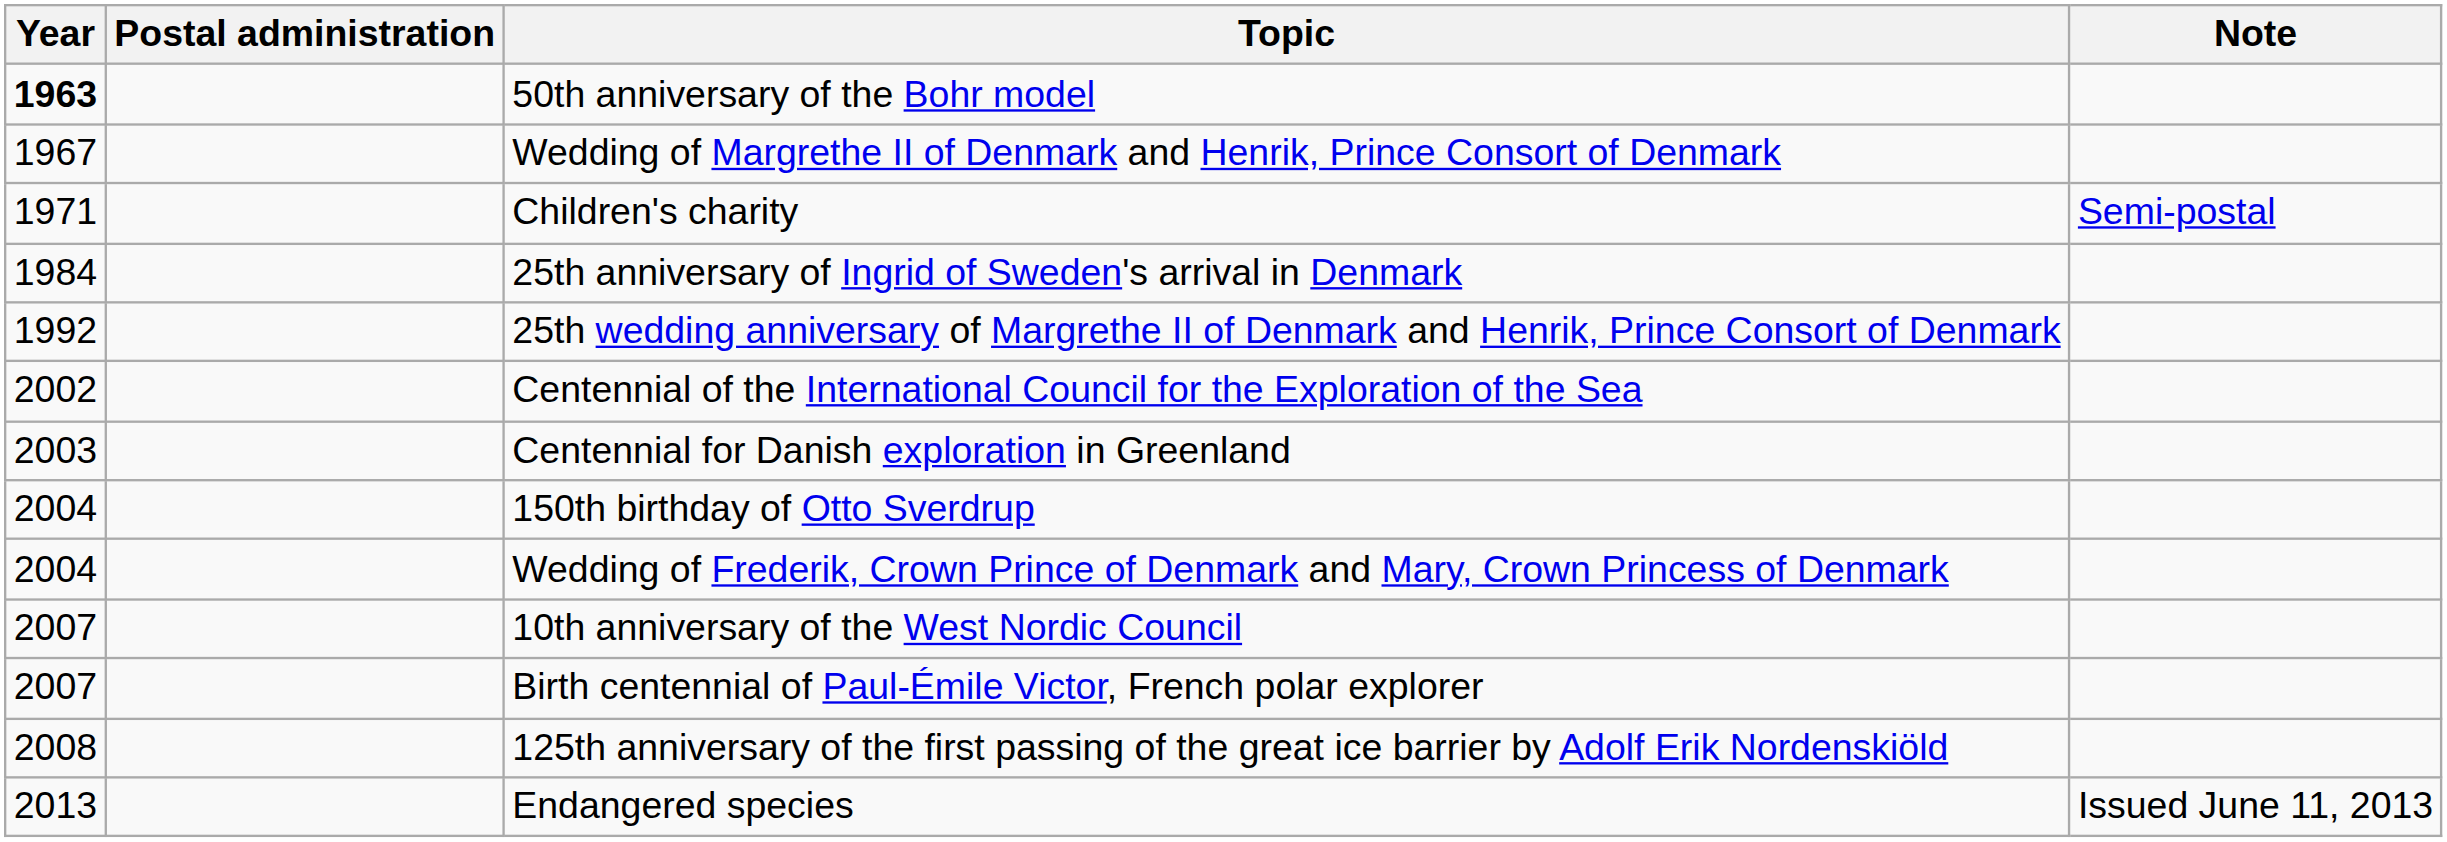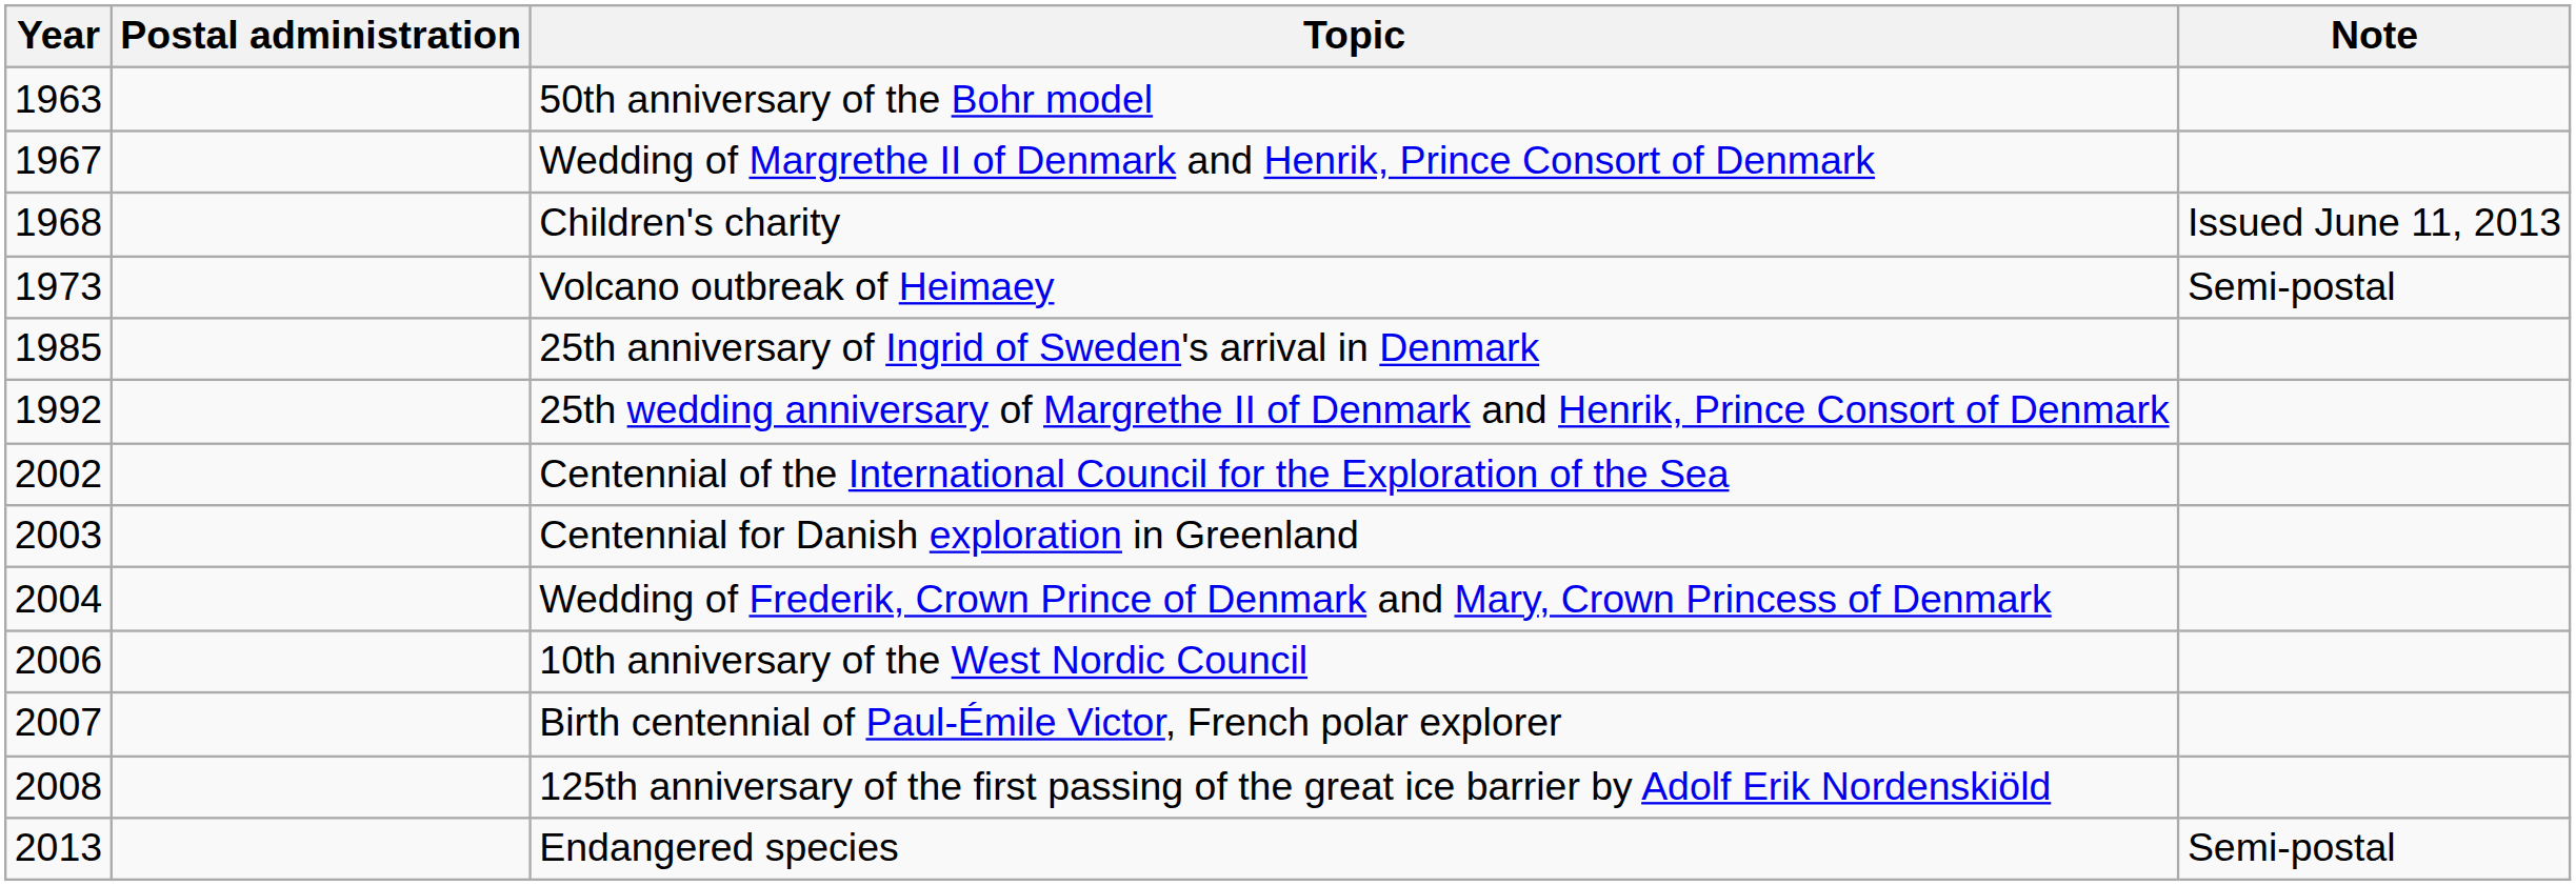 <table class="wikitable">
 <tr>
 <th>Year</th>
 <th>Postal administration</th>
 <th>Topic</th>
 <th>Note</th>
 </tr>
 <tr>
-<td><strong>1963</strong></td>
+<td>1963</td>
 <td></td>
 <td>50th anniversary of the <a href='#'>Bohr model</a></td>
 <td></td>
 </tr>
 <tr>
 <td>1967</td>
 <td></td>
 <td>Wedding of <a href='#'>Margrethe II of Denmark</a> and <a href='#'>Henrik, Prince Consort of Denmark</a></td>
 <td></td>
 </tr>
 <tr>
-<td>1971</td>
+<td>1968</td>
 <td></td>
 <td>Children's charity</td>
-<td><a href='#'>Semi-postal</a></td>
+<td>Issued June 11, 2013</td>
 </tr>
 <tr>
-<td>1984</td>
+<td>1973</td>
+<td></td>
+<td>Volcano outbreak of <a href='#'>Heimaey</a></td>
+<td>Semi-postal</td>
+</tr>
+<tr>
+<td>1985</td>
 <td></td>
 <td>25th anniversary of <a href='#'>Ingrid of Sweden</a>'s arrival in <a href='#'>Denmark</a></td>
 <td></td>
 </tr>
 <tr>
 <td>1992</td>
 <td></td>
 <td>25th <a href='#'>wedding anniversary</a> of <a href='#'>Margrethe II of Denmark</a> and <a href='#'>Henrik, Prince Consort of Denmark</a></td>
 <td></td>
 </tr>
 <tr>
 <td>2002</td>
 <td><br></td>
 <td>Centennial of the <a href='#'>International Council for the Exploration of the Sea</a></td>
 <td></td>
 </tr>
 <tr>
 <td>2003</td>
 <td></td>
 <td>Centennial for Danish <a href='#'>exploration</a> in Greenland</td>
 <td></td>
 </tr>
 <tr>
 <td>2004</td>
 <td><br></td>
-<td>150th birthday of <a href='#'>Otto Sverdrup</a></td>
-<td></td>
-</tr>
-<tr>
-<td>2004</td>
-<td><br></td>
 <td>Wedding of <a href='#'>Frederik, Crown Prince of Denmark</a> and <a href='#'>Mary, Crown Princess of Denmark</a></td>
 <td></td>
 </tr>
 <tr>
-<td>2007</td>
+<td>2006</td>
 <td><br></td>
 <td>10th anniversary of the <a href='#'>West Nordic Council</a></td>
 <td></td>
 </tr>
 <tr>
 <td>2007</td>
 <td></td>
 <td>Birth centennial of <a href='#'>Paul-Émile Victor</a>, French polar explorer</td>
 <td></td>
 </tr>
 <tr>
 <td>2008</td>
 <td></td>
 <td>125th anniversary of the first passing of the great ice barrier by <a href='#'>Adolf Erik Nordenskiöld</a></td>
 <td></td>
 </tr>
 <tr>
 <td>2013</td>
 <td></td>
 <td>Endangered species</td>
-<td>Issued June 11, 2013</td>
+<td>Semi-postal</td>
 </tr>
 </table>
